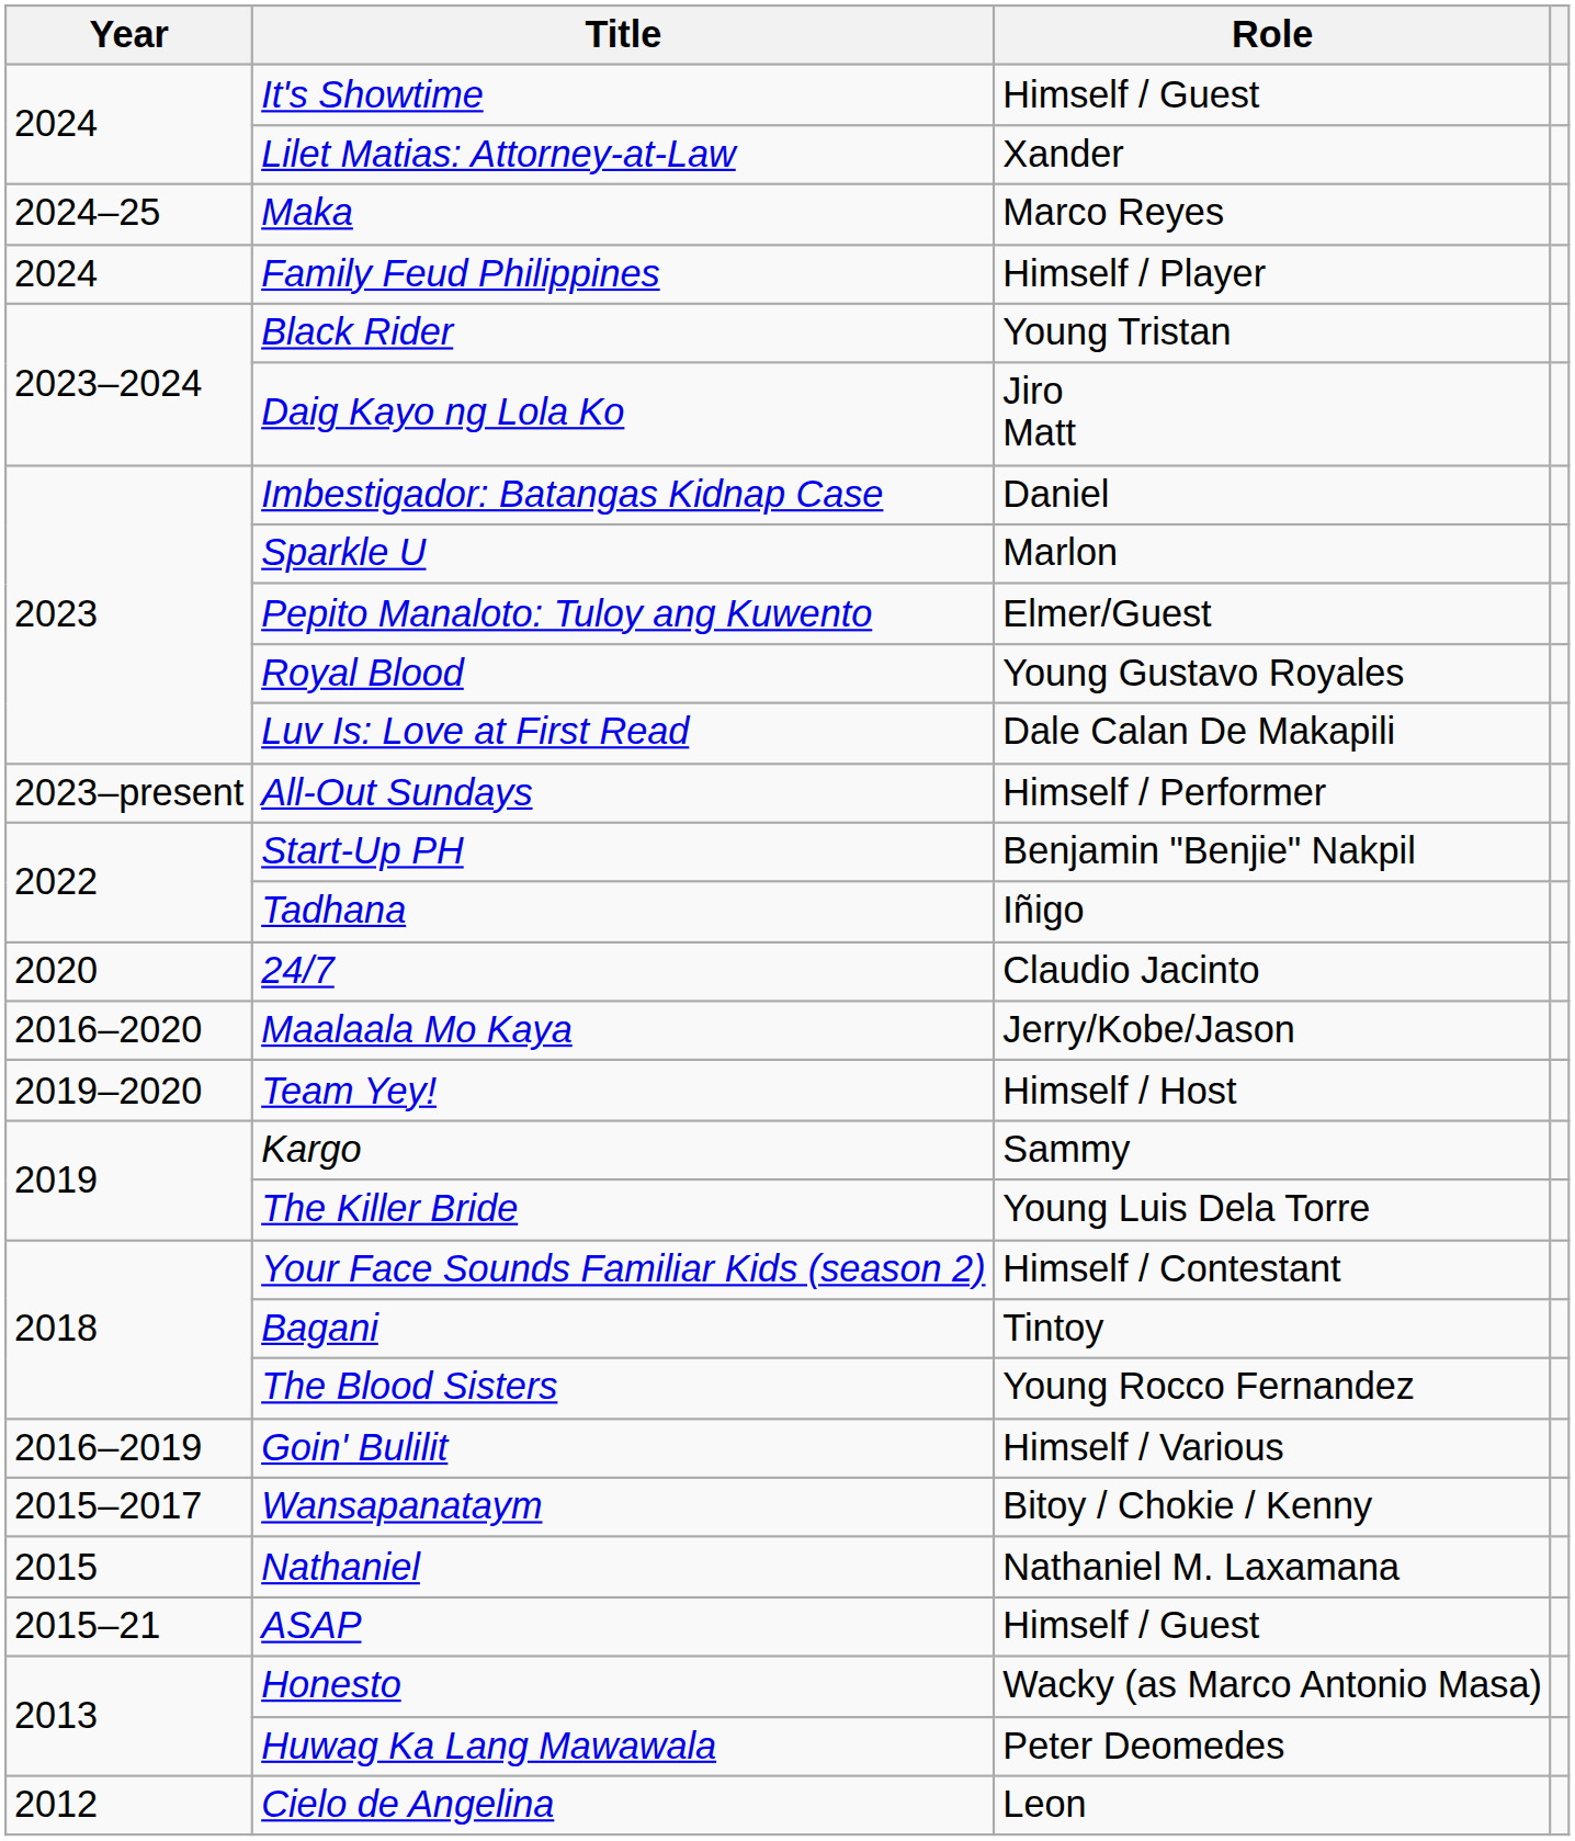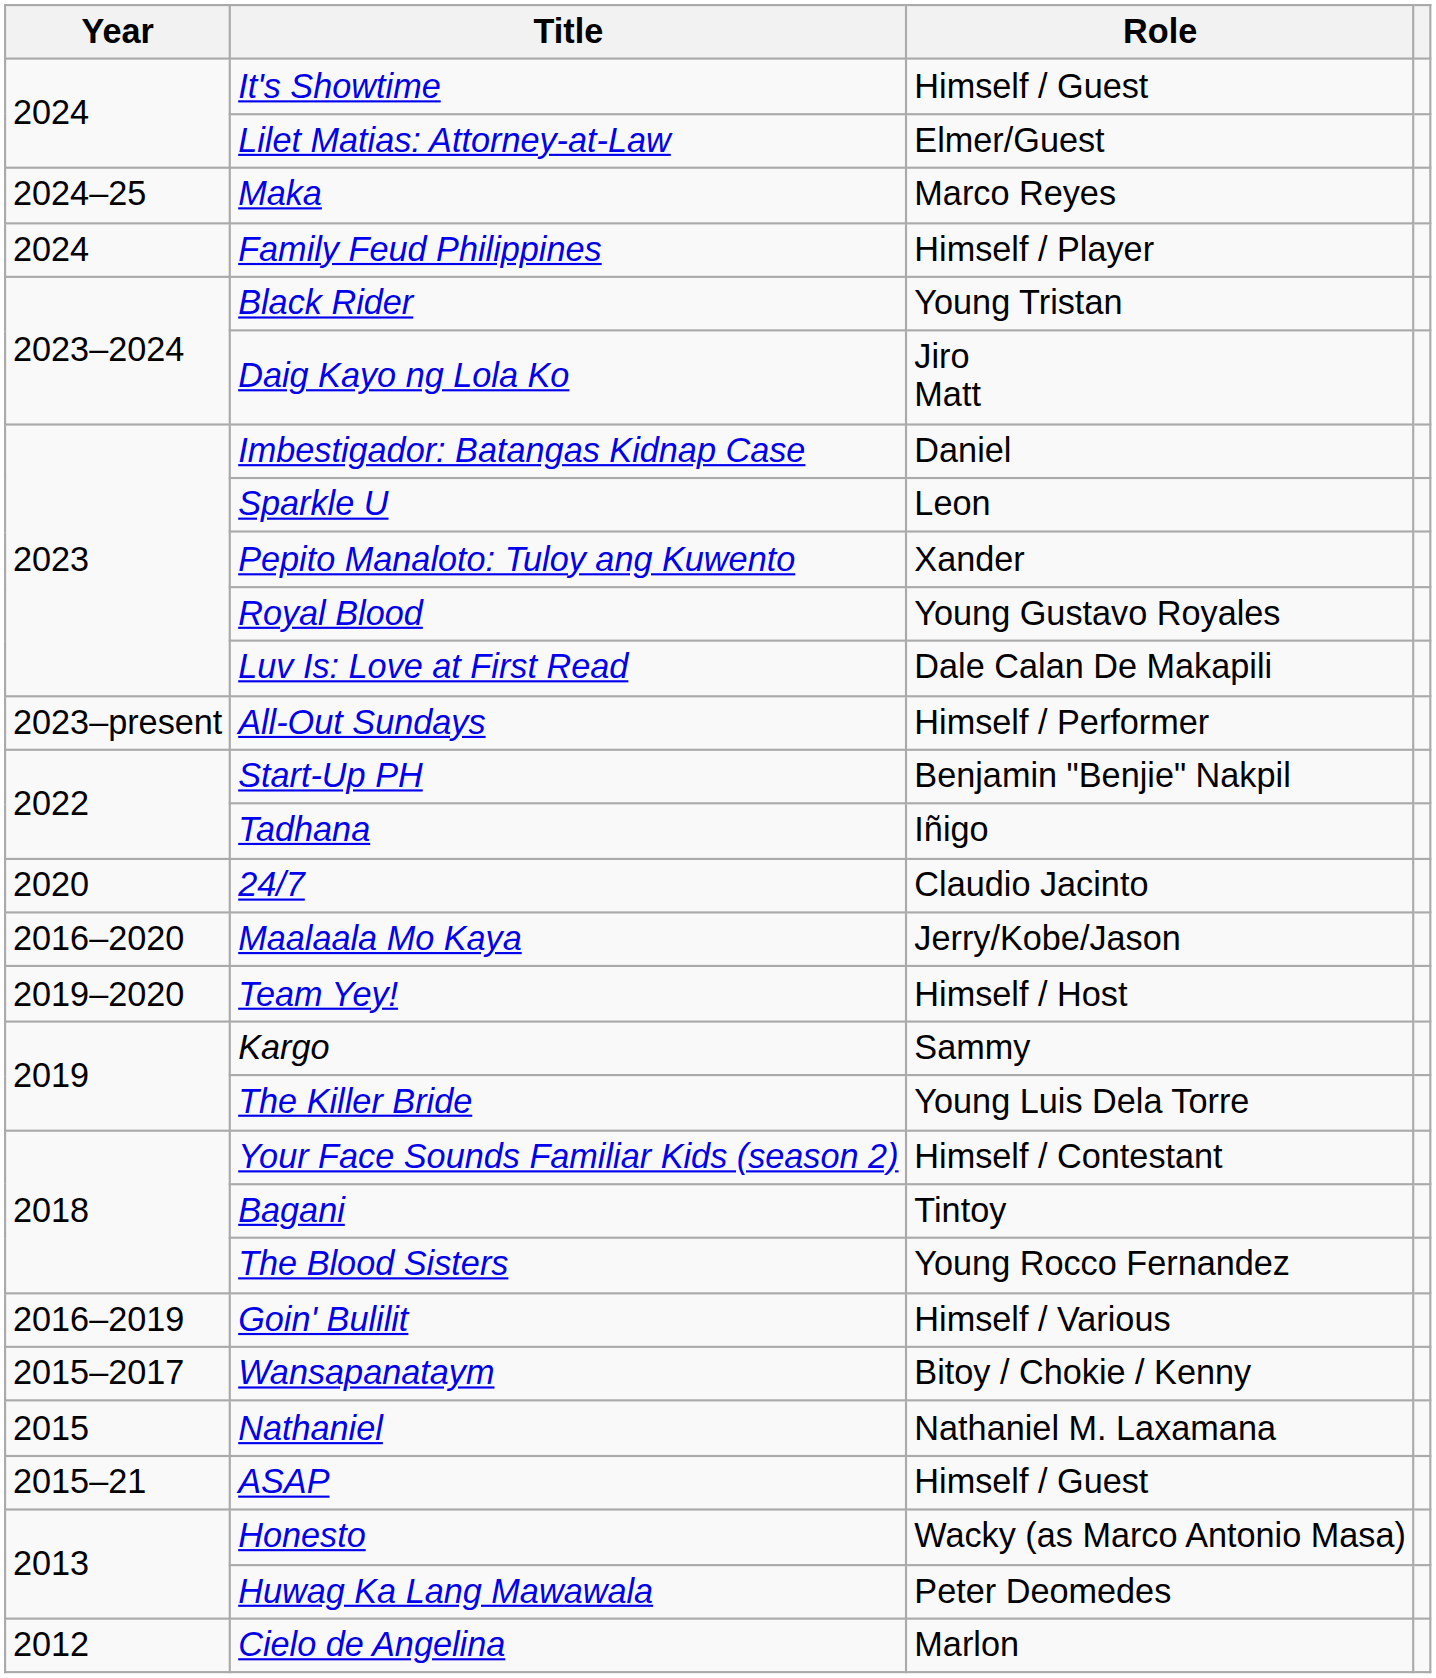 <table class="wikitable sortable">
 <tr>
 <th>Year</th>
 <th>Title</th>
 <th>Role</th>
 <th></th>
 </tr>
 <tr>
 <td rowspan="2">2024</td>
 <td><em><a href='#'>It's Showtime</a></em></td>
 <td>Himself / Guest</td>
 <td></td>
 </tr>
 <tr>
 <td><em><a href='#'>Lilet Matias: Attorney-at-Law</a></em></td>
-<td>Xander</td>
+<td>Elmer/Guest</td>
 <td></td>
 </tr>
 <tr>
 <td>2024–25</td>
 <td><em><a href='#'>Maka</a></em></td>
 <td>Marco Reyes</td>
 <td></td>
 </tr>
 <tr>
 <td>2024</td>
 <td><em><a href='#'>Family Feud Philippines</a></em></td>
 <td>Himself / Player</td>
 <td></td>
 </tr>
 <tr>
 <td rowspan="2">2023–2024</td>
 <td><em><a href='#'>Black Rider</a></em></td>
 <td>Young Tristan</td>
 <td></td>
 </tr>
 <tr>
 <td><em><a href='#'>Daig Kayo ng Lola Ko</a></em></td>
 <td>Jiro<br> Matt</td>
 <td></td>
 </tr>
 <tr>
 <td rowspan="5">2023</td>
 <td><em><a href='#'>Imbestigador: Batangas Kidnap Case</a></em></td>
 <td>Daniel</td>
 <td></td>
 </tr>
 <tr>
 <td><em><a href='#'>Sparkle U</a></em></td>
-<td>Marlon</td>
+<td>Leon</td>
 <td></td>
 </tr>
 <tr>
 <td><em><a href='#'>Pepito Manaloto: Tuloy ang Kuwento</a></em></td>
-<td>Elmer/Guest</td>
+<td>Xander</td>
 <td></td>
 </tr>
 <tr>
 <td><em><a href='#'>Royal Blood</a></em></td>
 <td>Young Gustavo Royales</td>
 <td></td>
 </tr>
 <tr>
 <td><em><a href='#'>Luv Is: Love at First Read</a></em></td>
 <td>Dale Calan De Makapili</td>
 <td></td>
 </tr>
 <tr>
 <td>2023–present</td>
 <td><em><a href='#'>All-Out Sundays</a></em></td>
 <td>Himself / Performer</td>
 <td></td>
 </tr>
 <tr>
 <td rowspan="2">2022</td>
 <td><em><a href='#'>Start-Up PH</a></em></td>
 <td>Benjamin "Benjie" Nakpil</td>
 <td></td>
 </tr>
 <tr>
 <td><em><a href='#'>Tadhana</a></em></td>
 <td>Iñigo</td>
 <td></td>
 </tr>
 <tr>
 <td>2020</td>
 <td><em><a href='#'>24/7</a></em></td>
 <td>Claudio Jacinto</td>
 <td></td>
 </tr>
 <tr>
 <td>2016–2020</td>
 <td><em><a href='#'>Maalaala Mo Kaya</a></em></td>
 <td>Jerry/Kobe/Jason</td>
 <td></td>
 </tr>
 <tr>
 <td>2019–2020</td>
 <td><em><a href='#'>Team Yey!</a></em></td>
 <td>Himself / Host</td>
 <td></td>
 </tr>
 <tr>
 <td rowspan="2">2019</td>
 <td><em>Kargo</em></td>
 <td>Sammy</td>
 <td></td>
 </tr>
 <tr>
 <td><em><a href='#'>The Killer Bride</a></em></td>
 <td>Young Luis Dela Torre</td>
 <td></td>
 </tr>
 <tr>
 <td rowspan="3">2018</td>
 <td><em><a href='#'>Your Face Sounds Familiar  Kids (season 2)</a></em></td>
 <td>Himself / Contestant</td>
 <td></td>
 </tr>
 <tr>
 <td><em><a href='#'>Bagani</a></em></td>
 <td>Tintoy</td>
 <td></td>
 </tr>
 <tr>
 <td><em><a href='#'>The Blood Sisters</a></em></td>
 <td>Young Rocco Fernandez</td>
 <td></td>
 </tr>
 <tr>
 <td>2016–2019</td>
 <td><em><a href='#'>Goin' Bulilit</a></em></td>
 <td>Himself / Various</td>
 <td></td>
 </tr>
 <tr>
 <td>2015–2017</td>
 <td><em><a href='#'>Wansapanataym</a></em></td>
 <td>Bitoy / Chokie / Kenny</td>
 <td></td>
 </tr>
 <tr>
 <td>2015</td>
 <td><em><a href='#'>Nathaniel</a></em></td>
 <td>Nathaniel M. Laxamana</td>
 <td></td>
 </tr>
 <tr>
 <td>2015–21</td>
 <td><em><a href='#'>ASAP</a></em></td>
 <td>Himself / Guest</td>
 <td></td>
 </tr>
 <tr>
 <td rowspan="2">2013</td>
 <td><em><a href='#'>Honesto</a></em></td>
 <td>Wacky (as Marco Antonio Masa)</td>
 <td></td>
 </tr>
 <tr>
 <td><em><a href='#'>Huwag Ka Lang Mawawala</a></em></td>
 <td>Peter Deomedes</td>
 <td></td>
 </tr>
 <tr>
 <td>2012</td>
 <td><em><a href='#'>Cielo de Angelina</a></em></td>
-<td>Leon</td>
+<td>Marlon</td>
 <td></td>
 </tr>
 </table>
